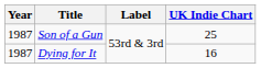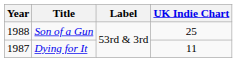 <table class="wikitable">
 <tr>
 <th>Year</th>
 <th>Title</th>
 <th>Label</th>
 <th><a href='#'>UK Indie Chart</a></th>
 </tr>
 <tr>
-<td>1987</td>
+<td>1988</td>
 <td><em><a href='#'>Son of a Gun</a></em></td>
 <td rowspan="2">53rd & 3rd</td>
 <td style="text-align:center;">25</td>
 </tr>
 <tr>
 <td>1987</td>
 <td><em><a href='#'>Dying for It</a></em></td>
-<td style="text-align:center;">16</td>
+<td style="text-align:center;">11</td>
 </tr>
 </table>
